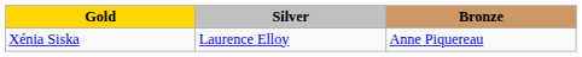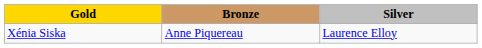 <table class="wikitable" style="text-align:left">
 <tr align="center">
 <td width=200 bgcolor=gold><strong>Gold</strong></td>
+<td width=200 bgcolor=CC9966><strong>Bronze</strong></td>
 <td width=200 bgcolor=silver><strong>Silver</strong></td>
-<td width=200 bgcolor=CC9966><strong>Bronze</strong></td>
 </tr>
 <tr>
 <td><a href='#'>Xénia Siska</a><br><em></em></td>
+<td><a href='#'>Anne Piquereau</a><br><em></em></td>
 <td><a href='#'>Laurence Elloy</a><br><em></em></td>
-<td><a href='#'>Anne Piquereau</a><br><em></em></td>
 </tr>
 </table>
